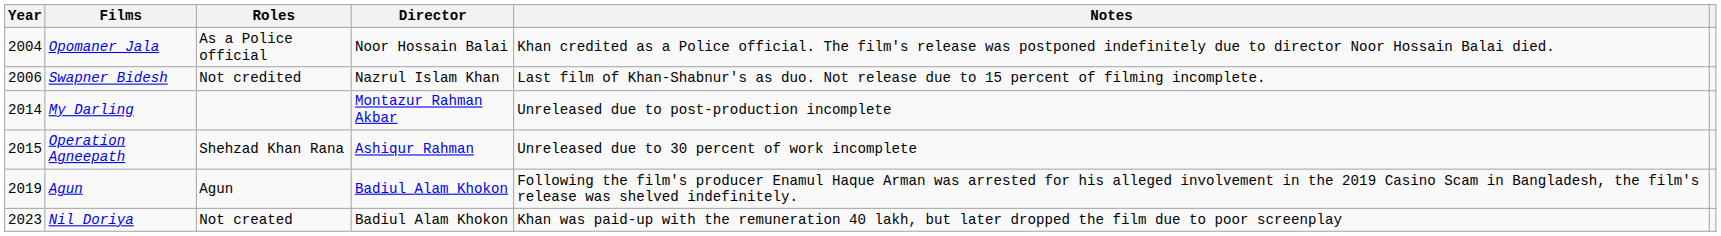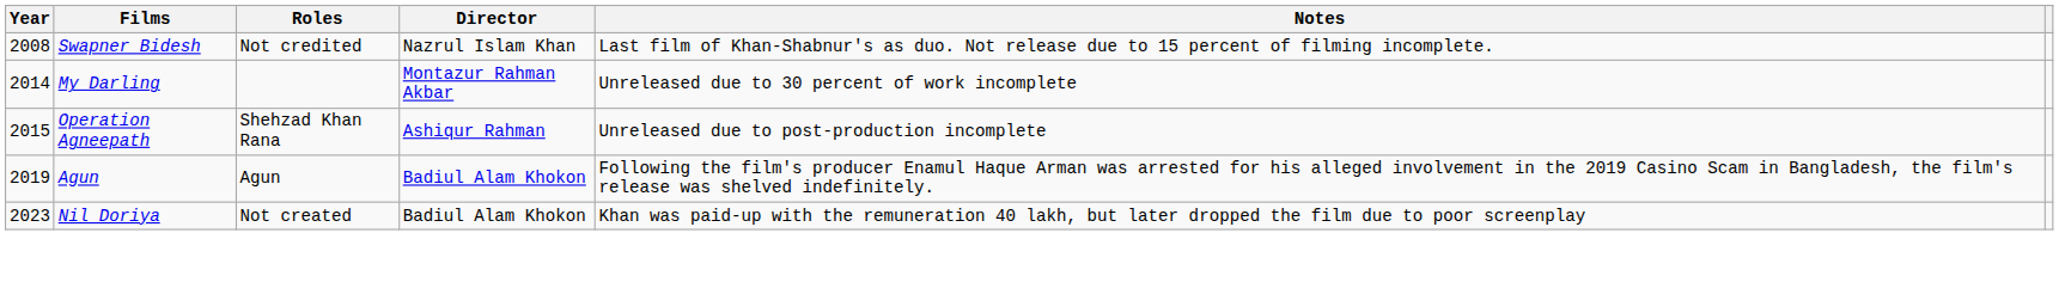 <table class="wikitable sortable">
 <tr>
 <th>Year</th>
 <th>Films</th>
 <th>Roles</th>
 <th>Director</th>
 <th class="unsortable">Notes</th>
 <th class="unsortable"></th>
 </tr>
 <tr>
-<td>2004</td>
-<td><em><a href='#'>Opomaner Jala</a></em></td>
-<td>As a Police official</td>
-<td>Noor Hossain Balai</td>
-<td>Khan credited as a Police official. The film's release was postponed indefinitely due to director Noor Hossain Balai died.</td>
-<td><br></td>
-</tr>
-<tr>
-<td>2006</td>
+<td>2008</td>
 <td><em><a href='#'>Swapner Bidesh</a></em></td>
 <td>Not credited</td>
 <td>Nazrul Islam Khan</td>
 <td>Last film of Khan-Shabnur's as duo. Not release due to 15 percent of filming incomplete.</td>
 <td></td>
 </tr>
 <tr>
 <td>2014</td>
 <td><em><a href='#'>My Darling</a></em></td>
 <td></td>
 <td><a href='#'>Montazur Rahman Akbar</a></td>
-<td>Unreleased due to post-production incomplete</td>
+<td>Unreleased due to 30 percent of work incomplete</td>
 <td></td>
 </tr>
 <tr>
 <td>2015</td>
 <td><em><a href='#'>Operation Agneepath</a></em></td>
 <td>Shehzad Khan Rana</td>
 <td><a href='#'>Ashiqur Rahman</a></td>
-<td>Unreleased due to 30 percent of work incomplete</td>
+<td>Unreleased due to post-production incomplete</td>
 <td></td>
 </tr>
 <tr>
 <td>2019</td>
 <td><a href='#'><em>Agun</em></a></td>
 <td>Agun</td>
 <td><a href='#'>Badiul Alam Khokon</a></td>
 <td>Following the film's producer Enamul Haque Arman was arrested for his alleged involvement in the 2019 Casino Scam in Bangladesh, the film's release was shelved indefinitely.</td>
 <td><br></td>
 </tr>
 <tr>
 <td>2023</td>
 <td><em><a href='#'>Nil Doriya</a></em></td>
 <td>Not created</td>
 <td>Badiul Alam Khokon</td>
 <td>Khan was paid-up with the remuneration 40 lakh, but later dropped the film due to poor screenplay</td>
 <td><br></td>
 </tr>
 </table>
